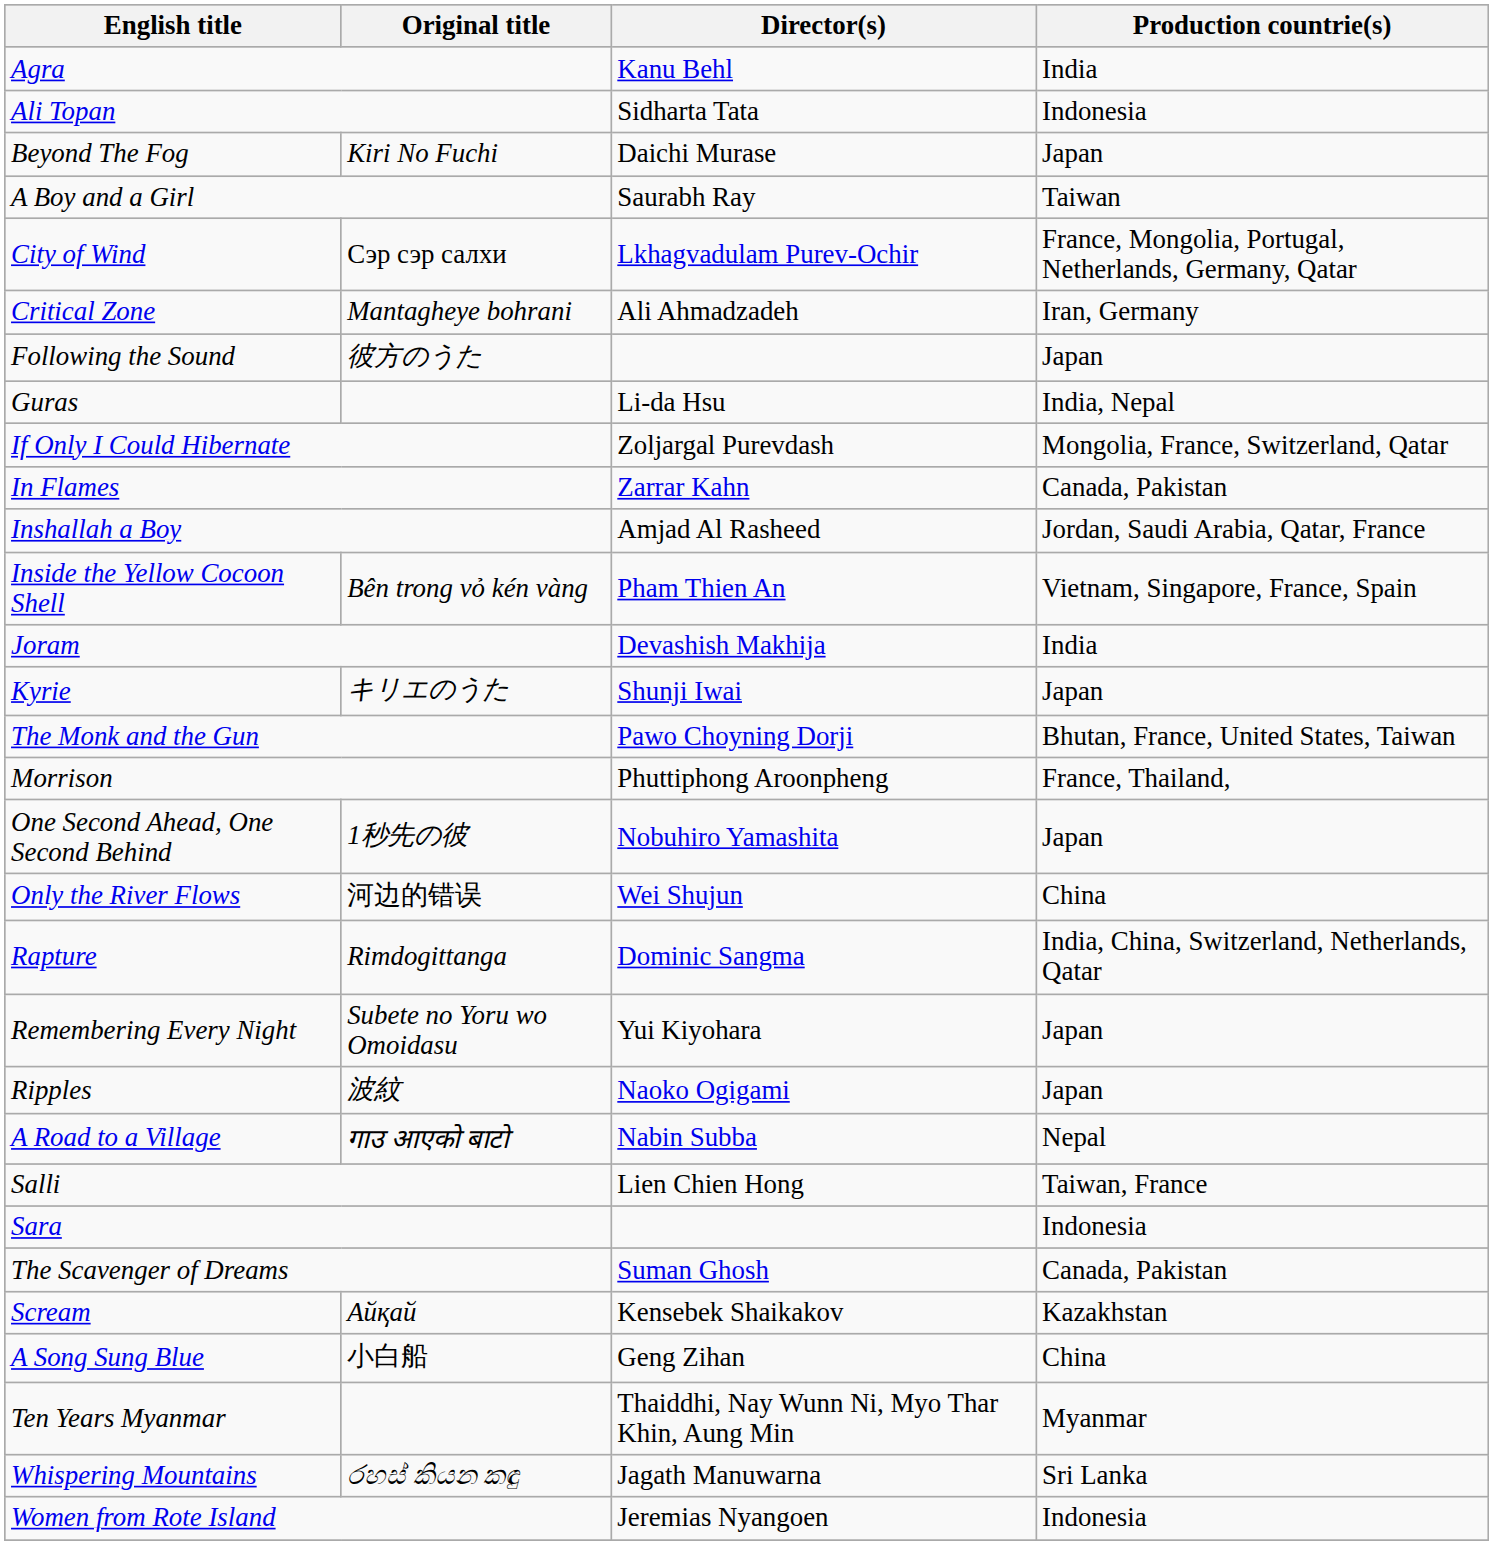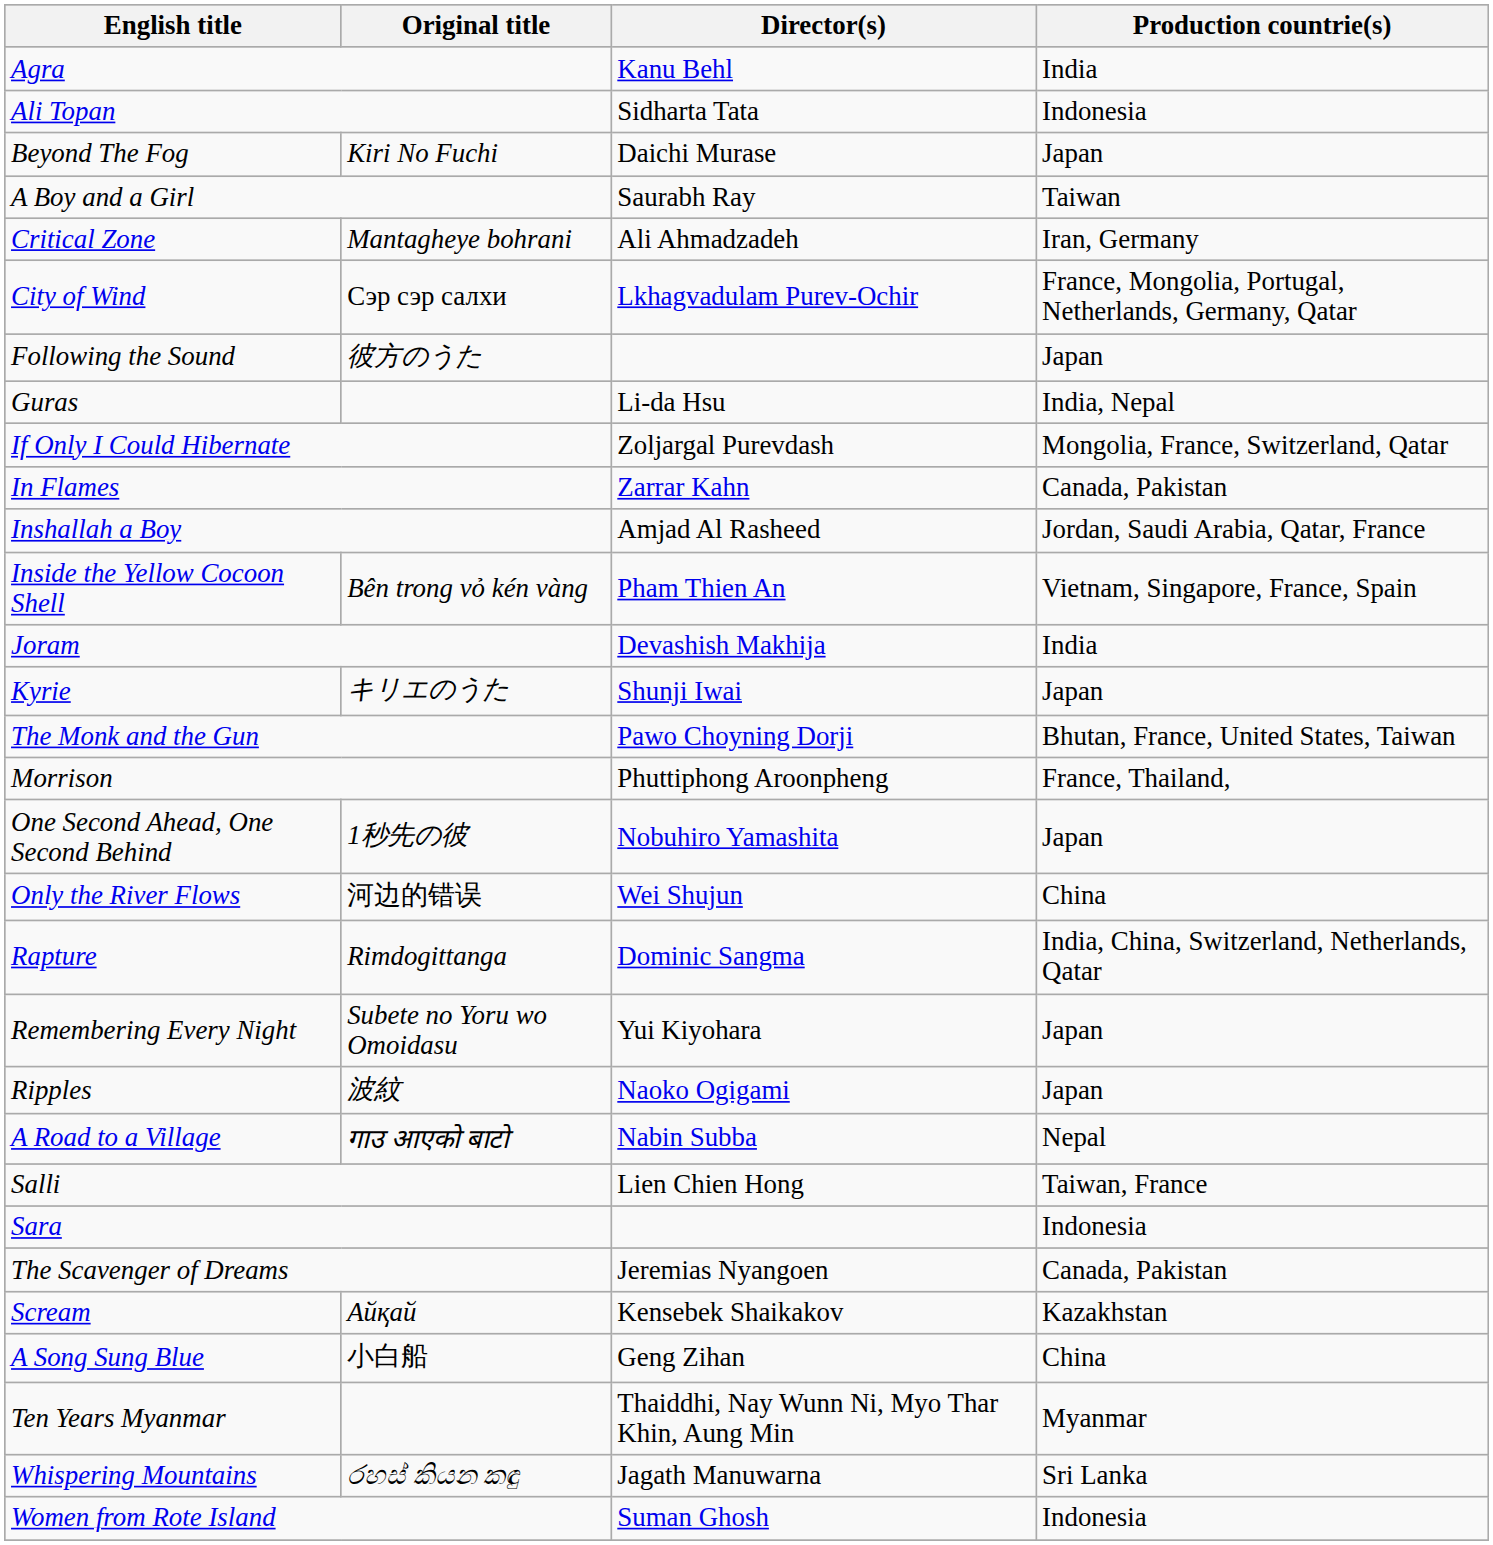 <table class="sortable wikitable" style="width:100%; margin-bottom:4px" cellpadding="5">
 <tr>
 <th scope="col">English title</th>
 <th scope="col">Original title</th>
 <th scope="col">Director(s)</th>
 <th scope="col">Production countrie(s)</th>
 </tr>
 <tr>
 <td colspan="2"><em><a href='#'>Agra</a></em></td>
 <td><a href='#'>Kanu Behl</a></td>
 <td>India</td>
 </tr>
 <tr>
 <td colspan="2"><em><a href='#'>Ali Topan</a></em></td>
 <td>Sidharta Tata</td>
 <td>Indonesia</td>
 </tr>
 <tr>
 <td><em>Beyond The Fog</em></td>
 <td><em>Kiri No Fuchi</em></td>
 <td>Daichi Murase</td>
 <td>Japan</td>
 </tr>
 <tr>
 <td colspan=2><em>A Boy and a Girl</em></td>
 <td>Saurabh Ray</td>
 <td>Taiwan</td>
 </tr>
 <tr>
+<td><em><a href='#'>Critical Zone</a></em></td>
+<td><em>Mantagheye bohrani</em></td>
+<td>Ali Ahmadzadeh</td>
+<td>Iran, Germany</td>
+</tr>
+<tr>
 <td><em><a href='#'>City of Wind</a></em></td>
 <td>Сэр сэр салхи</td>
 <td><a href='#'>Lkhagvadulam Purev-Ochir</a></td>
 <td>France, Mongolia, Portugal, Netherlands, Germany, Qatar</td>
-</tr>
-<tr>
-<td><em><a href='#'>Critical Zone</a></em></td>
-<td><em>Mantagheye bohrani</em></td>
-<td>Ali Ahmadzadeh</td>
-<td>Iran, Germany</td>
 </tr>
 <tr>
 <td><em>Following the Sound</em></td>
 <td><em>彼方のうた</em></td>
 <td></td>
 <td>Japan</td>
 </tr>
 <tr>
 <td><em>Guras</em></td>
 <td></td>
 <td>Li-da Hsu</td>
 <td>India, Nepal</td>
 </tr>
 <tr>
 <td colspan=2><em><a href='#'>If Only I Could Hibernate</a></em></td>
 <td>Zoljargal Purevdash</td>
 <td>Mongolia, France, Switzerland, Qatar</td>
 </tr>
 <tr>
 <td colspan="2"><em><a href='#'>In Flames</a></em></td>
 <td><a href='#'>Zarrar Kahn</a></td>
 <td>Canada, Pakistan</td>
 </tr>
 <tr>
 <td colspan="2"><em><a href='#'>Inshallah a Boy</a></em></td>
 <td>Amjad Al Rasheed</td>
 <td>Jordan, Saudi Arabia, Qatar, France</td>
 </tr>
 <tr>
 <td><em><a href='#'>Inside the Yellow Cocoon Shell</a></em></td>
 <td><em>Bên trong vỏ kén vàng</em></td>
 <td><a href='#'>Pham Thien An</a></td>
 <td>Vietnam, Singapore, France, Spain</td>
 </tr>
 <tr>
 <td colspan=2><em><a href='#'>Joram</a></em></td>
 <td><a href='#'>Devashish Makhija</a></td>
 <td>India</td>
 </tr>
 <tr>
 <td><em><a href='#'>Kyrie</a></em></td>
 <td><em>キリエのうた</em></td>
 <td><a href='#'>Shunji Iwai</a></td>
 <td>Japan</td>
 </tr>
 <tr>
 <td colspan=2><em><a href='#'>The Monk and the Gun</a></em></td>
 <td><a href='#'>Pawo Choyning Dorji</a></td>
 <td>Bhutan, France, United States, Taiwan</td>
 </tr>
 <tr>
 <td colspan=2><em>Morrison</em></td>
 <td>Phuttiphong Aroonpheng</td>
 <td>France, Thailand,</td>
 </tr>
 <tr>
 <td><em>One Second Ahead, One Second Behind</em></td>
 <td><em>1秒先の彼</em></td>
 <td><a href='#'>Nobuhiro Yamashita</a></td>
 <td>Japan</td>
 </tr>
 <tr>
 <td><em><a href='#'>Only the River Flows</a></em></td>
 <td>河边的错误</td>
 <td><a href='#'>Wei Shujun</a></td>
 <td>China</td>
 </tr>
 <tr>
 <td><em><a href='#'>Rapture</a></em></td>
 <td><em>Rimdogittanga</em></td>
 <td><a href='#'>Dominic Sangma</a></td>
 <td>India, China, Switzerland, Netherlands, Qatar</td>
 </tr>
 <tr>
 <td><em>Remembering Every Night</em></td>
 <td><em>Subete no Yoru wo Omoidasu</em></td>
 <td>Yui Kiyohara</td>
 <td>Japan</td>
 </tr>
 <tr>
 <td><em>Ripples</em></td>
 <td><em>波紋</em></td>
 <td><a href='#'>Naoko Ogigami</a></td>
 <td>Japan</td>
 </tr>
 <tr>
 <td><em><a href='#'>A Road to a Village</a></em></td>
 <td><em>गाउ आएको बाटो</em></td>
 <td><a href='#'>Nabin Subba</a></td>
 <td>Nepal</td>
 </tr>
 <tr>
 <td colspan=2><em>Salli</em></td>
 <td>Lien Chien Hong</td>
 <td>Taiwan, France</td>
 </tr>
 <tr>
 <td colspan=2><em><a href='#'>Sara</a></em></td>
 <td></td>
 <td>Indonesia</td>
 </tr>
 <tr>
 <td colspan=2><em>The Scavenger of Dreams</em></td>
-<td><a href='#'>Suman Ghosh</a></td>
+<td>Jeremias Nyangoen</td>
 <td>Canada, Pakistan</td>
 </tr>
 <tr>
 <td><em><a href='#'>Scream</a></em></td>
 <td><em>Айқай</em></td>
 <td>Kensebek Shaikakov</td>
 <td>Kazakhstan</td>
 </tr>
 <tr>
 <td><em><a href='#'>A Song Sung Blue</a></em></td>
 <td>小白船</td>
 <td>Geng Zihan</td>
 <td>China</td>
 </tr>
 <tr>
 <td><em>Ten Years Myanmar</em></td>
 <td></td>
 <td>Thaiddhi, Nay Wunn Ni, Myo Thar Khin, Aung Min</td>
 <td>Myanmar</td>
 </tr>
 <tr>
 <td><em><a href='#'>Whispering Mountains</a></em></td>
 <td><em>රහස් කියන කඳු</em></td>
 <td>Jagath Manuwarna</td>
 <td>Sri Lanka</td>
 </tr>
 <tr>
 <td colspan="2"><em><a href='#'>Women from Rote Island</a></em></td>
-<td>Jeremias Nyangoen</td>
+<td><a href='#'>Suman Ghosh</a></td>
 <td>Indonesia</td>
 </tr>
 <tr>
 </tr>
 </table>
